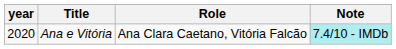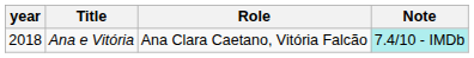 <table class="wikitable plainrowheaders" style="text-align:center;" border="1">
 <tr>
 <th>year</th>
 <th>Title</th>
 <th>Role</th>
 <th>Note</th>
 </tr>
 <tr>
-<td>2020</td>
+<td>2018</td>
 <td><em>Ana e Vitória</em></td>
 <td>Ana Clara Caetano, Vitória Falcão</td>
 <td style="background: paleturquoise;">7.4/10 - IMDb</td>
 </tr>
 </table>
